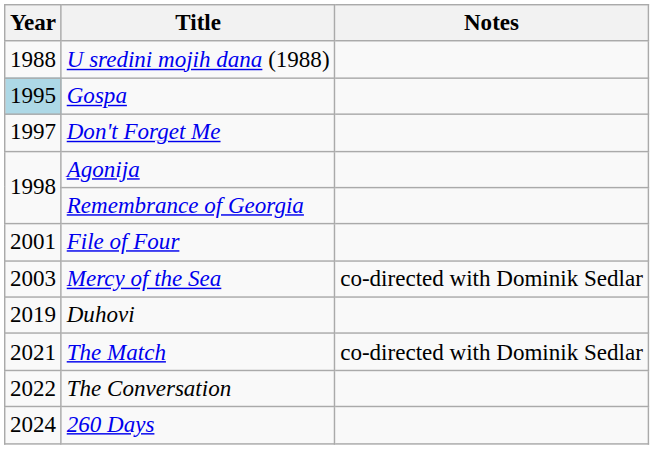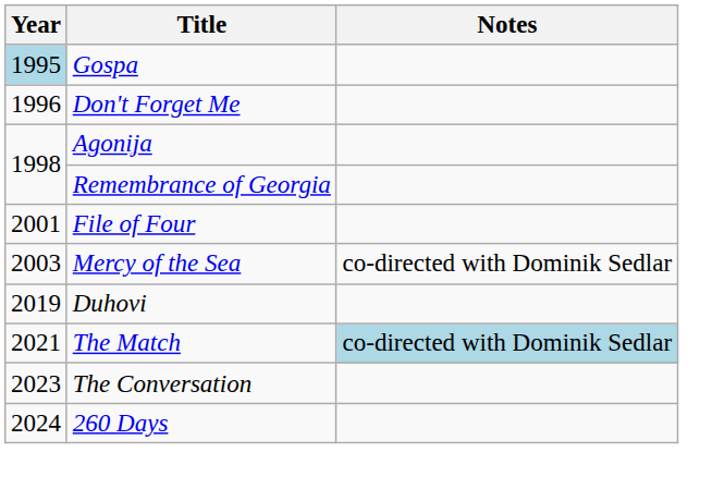 <table class="wikitable sortable">
 <tr>
 <th>Year</th>
 <th>Title</th>
 <th class="unsortable">Notes</th>
 </tr>
 <tr>
-<td>1988</td>
-<td><em><a href='#'>U sredini mojih dana</a></em> (1988)</td>
-<td></td>
-</tr>
-<tr>
 <td style="background: lightblue;">1995</td>
 <td><em><a href='#'>Gospa</a></em></td>
 <td></td>
 </tr>
 <tr>
-<td>1997</td>
+<td>1996</td>
 <td><em><a href='#'>Don't Forget Me</a></em></td>
 <td></td>
 </tr>
 <tr>
 <td rowspan="2">1998</td>
 <td><em><a href='#'>Agonija</a></em></td>
 <td></td>
 </tr>
 <tr>
 <td><em><a href='#'>Remembrance of Georgia</a></em></td>
 <td></td>
 </tr>
 <tr>
 <td>2001</td>
 <td><em><a href='#'>File of Four</a></em></td>
 <td></td>
 </tr>
 <tr>
 <td>2003</td>
 <td><em><a href='#'>Mercy of the Sea</a></em></td>
 <td>co-directed with Dominik Sedlar</td>
 </tr>
 <tr>
 <td>2019</td>
 <td><em>Duhovi</em></td>
 <td></td>
 </tr>
 <tr>
 <td>2021</td>
 <td><em><a href='#'>The Match</a></em></td>
-<td>co-directed with Dominik Sedlar</td>
+<td style="background: lightblue;">co-directed with Dominik Sedlar</td>
 </tr>
 <tr>
-<td>2022</td>
+<td>2023</td>
 <td><em>The Conversation</em></td>
 <td></td>
 </tr>
 <tr>
 <td>2024</td>
 <td><em><a href='#'>260 Days</a></em></td>
 <td></td>
 </tr>
 </table>
